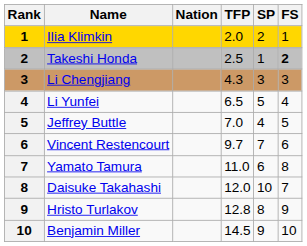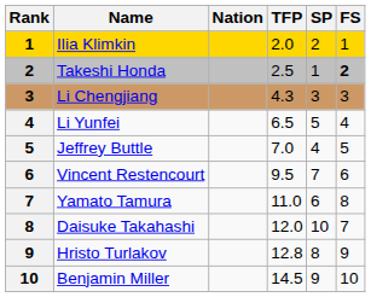 <table class="wikitable">
 <tr>
 <th>Rank</th>
 <th>Name</th>
 <th>Nation</th>
 <th>TFP</th>
 <th>SP</th>
 <th>FS</th>
 </tr>
 <tr bgcolor="gold">
 <td align="center"><strong>1</strong></td>
 <td><a href='#'>Ilia Klimkin</a></td>
 <td></td>
 <td>2.0</td>
 <td>2</td>
 <td>1</td>
 </tr>
 <tr bgcolor="silver">
 <td align="center"><strong>2</strong></td>
 <td><a href='#'>Takeshi Honda</a></td>
 <td></td>
 <td>2.5</td>
 <td>1</td>
 <td><strong>2</strong></td>
 </tr>
 <tr bgcolor="cc9966">
 <td align="center"><strong>3</strong></td>
 <td><a href='#'>Li Chengjiang</a></td>
 <td></td>
 <td>4.3</td>
 <td>3</td>
 <td>3</td>
 </tr>
 <tr>
 <th>4</th>
 <td><a href='#'>Li Yunfei</a></td>
 <td></td>
 <td>6.5</td>
 <td>5</td>
 <td>4</td>
 </tr>
 <tr>
 <th>5</th>
 <td><a href='#'>Jeffrey Buttle</a></td>
 <td></td>
 <td>7.0</td>
 <td>4</td>
 <td>5</td>
 </tr>
 <tr>
 <th>6</th>
 <td><a href='#'>Vincent Restencourt</a></td>
 <td></td>
-<td>9.7</td>
+<td>9.5</td>
 <td>7</td>
 <td>6</td>
 </tr>
 <tr>
 <th>7</th>
 <td><a href='#'>Yamato Tamura</a></td>
 <td></td>
 <td>11.0</td>
 <td>6</td>
 <td>8</td>
 </tr>
 <tr>
 <th>8</th>
 <td><a href='#'>Daisuke Takahashi</a></td>
 <td></td>
 <td>12.0</td>
 <td>10</td>
 <td>7</td>
 </tr>
 <tr>
 <th>9</th>
 <td><a href='#'>Hristo Turlakov</a></td>
 <td></td>
 <td>12.8</td>
 <td>8</td>
 <td>9</td>
 </tr>
 <tr>
 <th>10</th>
 <td><a href='#'>Benjamin Miller</a></td>
 <td></td>
 <td>14.5</td>
 <td>9</td>
 <td>10</td>
 </tr>
 </table>
